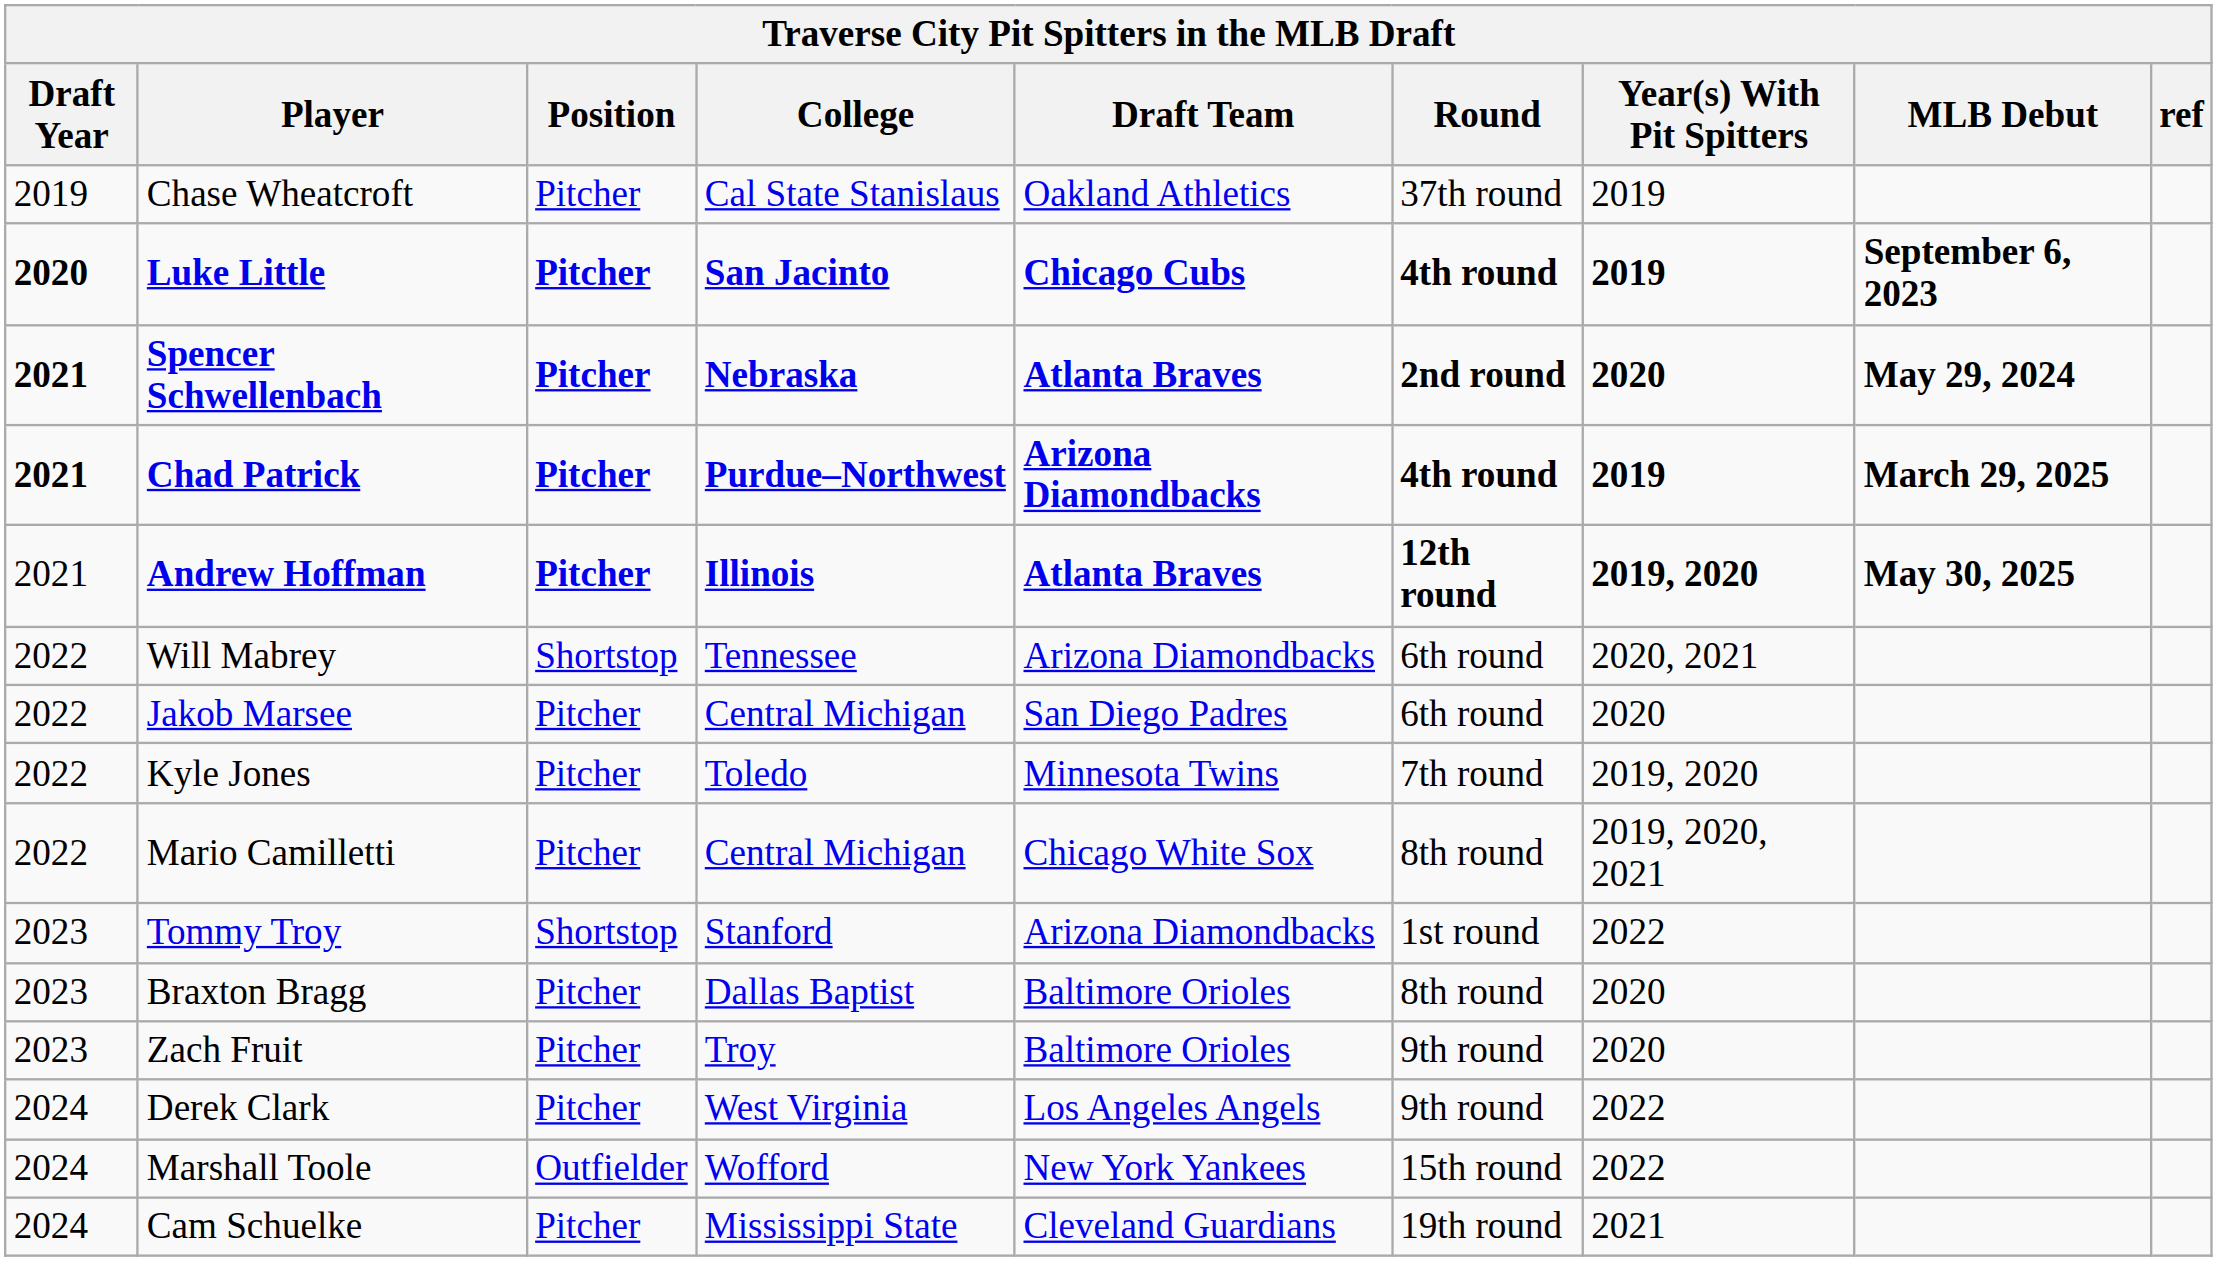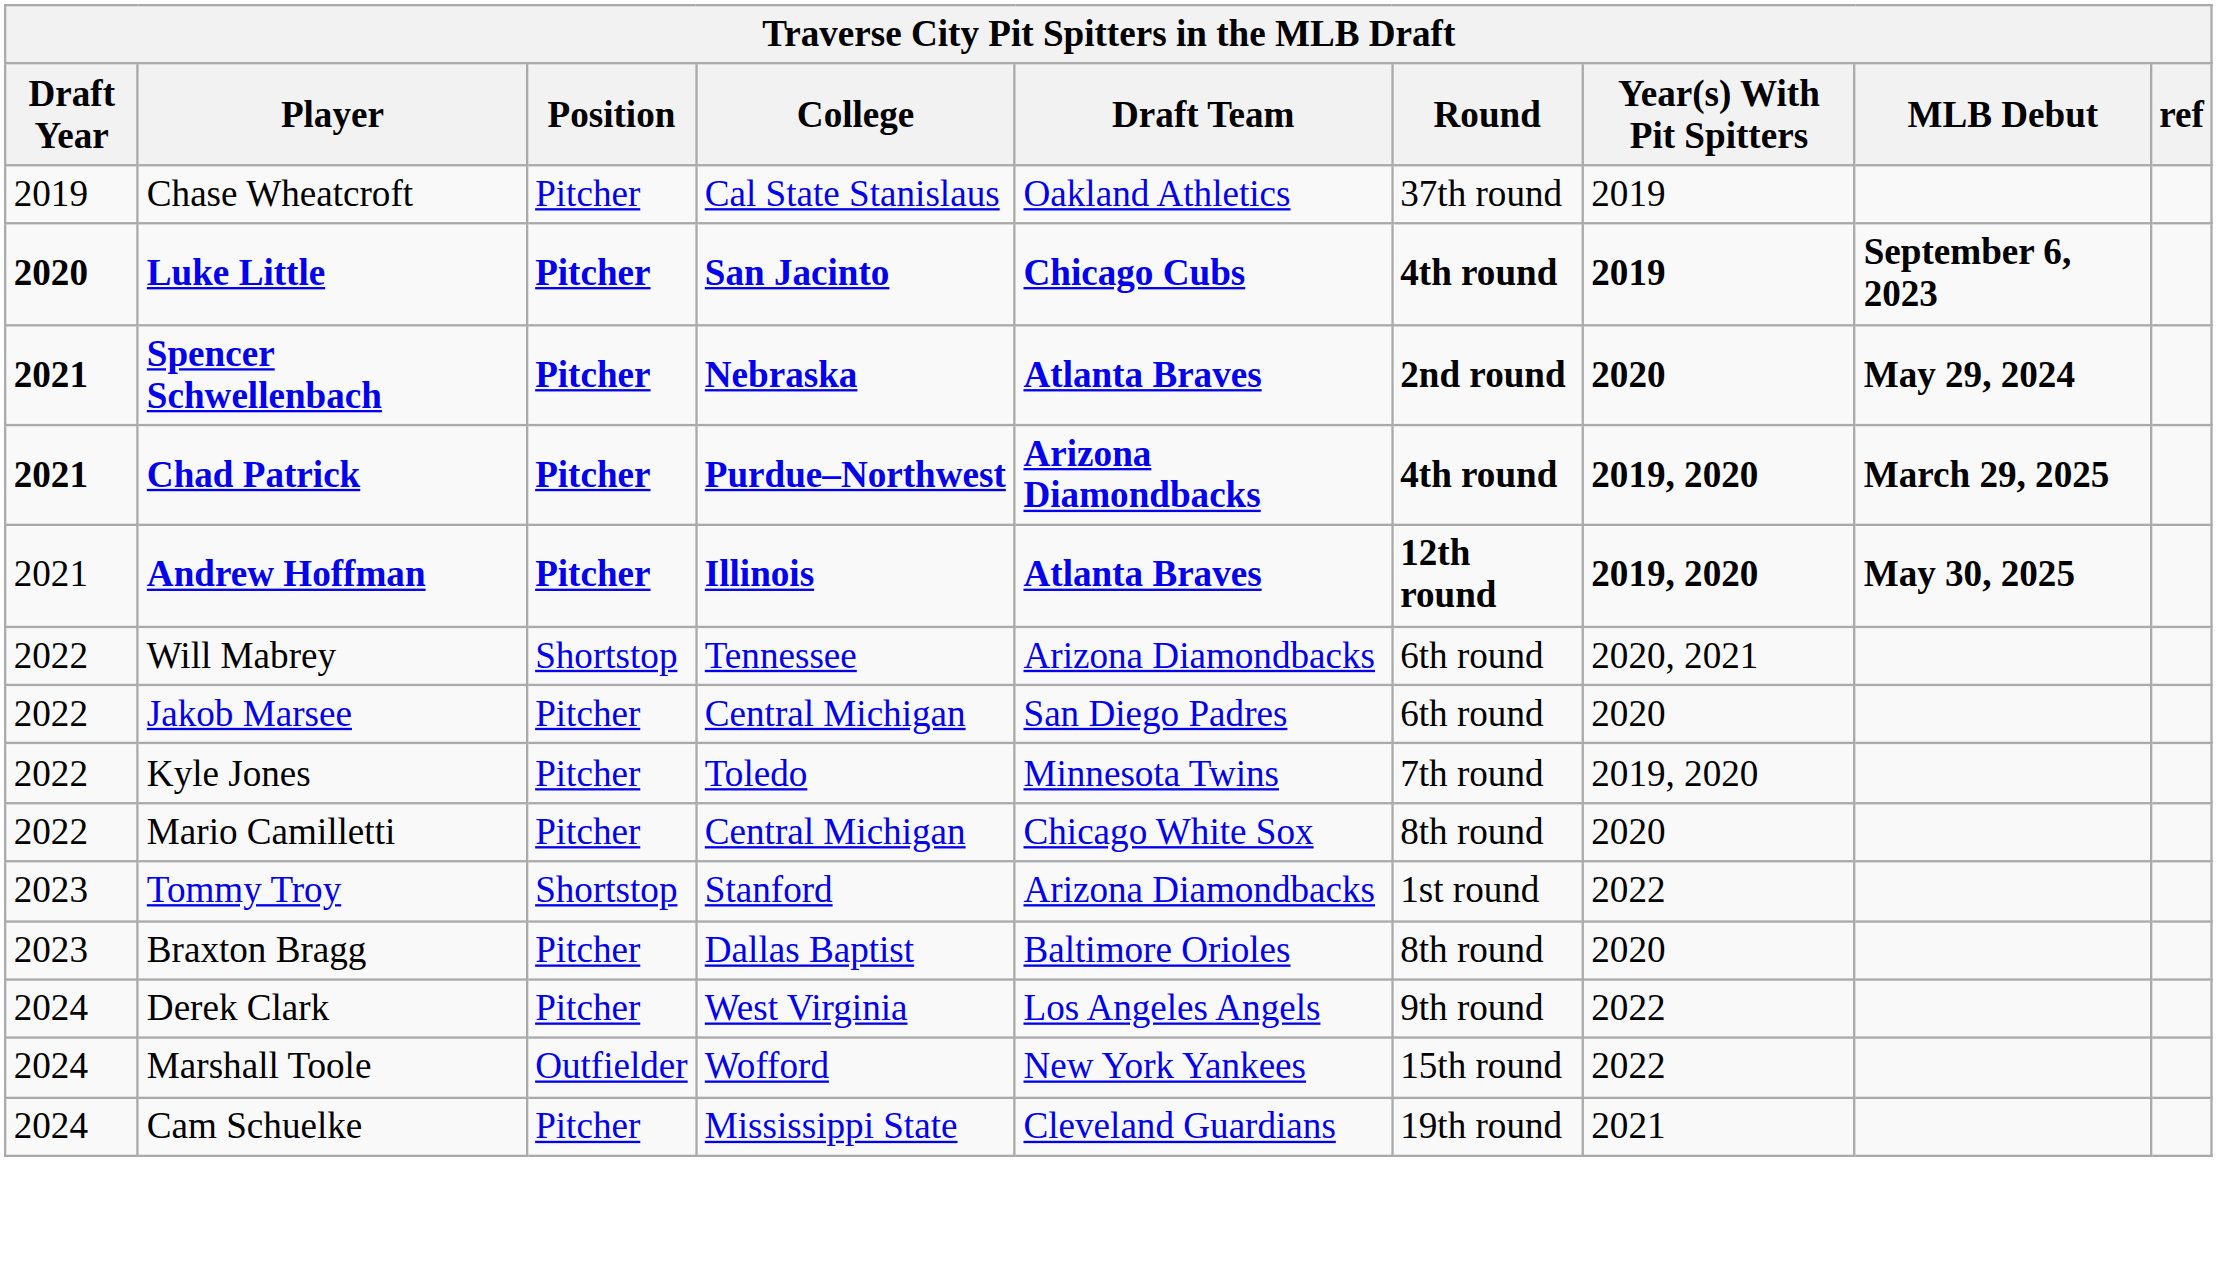 <table class="wikitable">
 <tr>
 <th colspan="9" align="center"><strong>Traverse City Pit Spitters in the MLB Draft</strong></th>
 </tr>
 <tr>
 <th style="width:50px;">Draft Year</th>
 <th style="width:160px;">Player</th>
 <th style="width:50px;">Position</th>
 <th style="width:130px;">College</th>
 <th style="width:155px;">Draft Team</th>
 <th style="width:75px;">Round</th>
 <th style="width:110px;">Year(s) With Pit Spitters</th>
 <th style="width:120px;">MLB Debut</th>
 <th style="width:10px;">ref</th>
 </tr>
 <tr>
 <td>2019</td>
 <td>Chase Wheatcroft</td>
 <td><a href='#'>Pitcher</a></td>
 <td><a href='#'>Cal State Stanislaus</a></td>
 <td><a href='#'>Oakland Athletics</a></td>
 <td>37th round</td>
 <td>2019</td>
 <td></td>
 <td></td>
 </tr>
 <tr>
 <td><strong>2020</strong></td>
 <td><strong><a href='#'>Luke Little</a></strong></td>
 <td><strong><a href='#'>Pitcher</a></strong></td>
 <td><strong><a href='#'>San Jacinto</a></strong></td>
 <td><strong><a href='#'>Chicago Cubs</a></strong></td>
 <td><strong>4th round</strong></td>
 <td><strong>2019</strong></td>
 <td><strong>September 6, 2023</strong></td>
 <td></td>
 </tr>
 <tr>
 <td><strong>2021</strong></td>
 <td><strong><a href='#'>Spencer Schwellenbach</a></strong></td>
 <td><strong><a href='#'>Pitcher</a></strong></td>
 <td><strong><a href='#'>Nebraska</a></strong></td>
 <td><strong><a href='#'>Atlanta Braves</a></strong></td>
 <td><strong>2nd round</strong></td>
 <td><strong>2020</strong></td>
 <td><strong>May 29, 2024</strong></td>
 <td></td>
 </tr>
 <tr>
 <td><strong>2021</strong></td>
 <td><strong><a href='#'>Chad Patrick</a></strong></td>
 <td><strong><a href='#'>Pitcher</a></strong></td>
 <td><strong><a href='#'>Purdue–Northwest</a></strong></td>
 <td><strong><a href='#'>Arizona Diamondbacks</a></strong></td>
 <td><strong>4th round</strong></td>
-<td><strong>2019</strong></td>
+<td><strong>2019, 2020</strong></td>
 <td><strong>March 29, 2025</strong></td>
 <td></td>
 </tr>
 <tr>
 <td>2021</td>
 <td><strong><a href='#'>Andrew Hoffman</a></strong></td>
 <td><strong><a href='#'>Pitcher</a></strong></td>
 <td><strong><a href='#'>Illinois</a></strong></td>
 <td><strong><a href='#'>Atlanta Braves</a></strong></td>
 <td><strong>12th round</strong></td>
 <td><strong>2019, 2020</strong></td>
 <td><strong>May 30, 2025</strong></td>
 <td></td>
 </tr>
 <tr>
 <td>2022</td>
 <td>Will Mabrey</td>
 <td><a href='#'>Shortstop</a></td>
 <td><a href='#'>Tennessee</a></td>
 <td><a href='#'>Arizona Diamondbacks</a></td>
 <td>6th round</td>
 <td>2020, 2021</td>
 <td></td>
 <td></td>
 </tr>
 <tr>
 <td>2022</td>
 <td><a href='#'>Jakob Marsee</a></td>
 <td><a href='#'>Pitcher</a></td>
 <td><a href='#'>Central Michigan</a></td>
 <td><a href='#'>San Diego Padres</a></td>
 <td>6th round</td>
 <td>2020</td>
 <td></td>
 <td></td>
 </tr>
 <tr>
 <td>2022</td>
 <td>Kyle Jones</td>
 <td><a href='#'>Pitcher</a></td>
 <td><a href='#'>Toledo</a></td>
 <td><a href='#'>Minnesota Twins</a></td>
 <td>7th round</td>
 <td>2019, 2020</td>
 <td></td>
 <td></td>
 </tr>
 <tr>
 <td>2022</td>
 <td>Mario Camilletti</td>
 <td><a href='#'>Pitcher</a></td>
 <td><a href='#'>Central Michigan</a></td>
 <td><a href='#'>Chicago White Sox</a></td>
 <td>8th round</td>
-<td>2019, 2020, 2021</td>
+<td>2020</td>
 <td></td>
 <td></td>
 </tr>
 <tr>
 <td>2023</td>
 <td><a href='#'>Tommy Troy</a></td>
 <td><a href='#'>Shortstop</a></td>
 <td><a href='#'>Stanford</a></td>
 <td><a href='#'>Arizona Diamondbacks</a></td>
 <td>1st round</td>
 <td>2022</td>
 <td></td>
 <td></td>
 </tr>
 <tr>
 <td>2023</td>
 <td>Braxton Bragg</td>
 <td><a href='#'>Pitcher</a></td>
 <td><a href='#'>Dallas Baptist</a></td>
 <td><a href='#'>Baltimore Orioles</a></td>
 <td>8th round</td>
-<td>2020</td>
-<td></td>
-<td></td>
-</tr>
-<tr>
-<td>2023</td>
-<td>Zach Fruit</td>
-<td><a href='#'>Pitcher</a></td>
-<td><a href='#'>Troy</a></td>
-<td><a href='#'>Baltimore Orioles</a></td>
-<td>9th round</td>
 <td>2020</td>
 <td></td>
 <td></td>
 </tr>
 <tr>
 <td>2024</td>
 <td>Derek Clark</td>
 <td><a href='#'>Pitcher</a></td>
 <td><a href='#'>West Virginia</a></td>
 <td><a href='#'>Los Angeles Angels</a></td>
 <td>9th round</td>
 <td>2022</td>
 <td></td>
 <td></td>
 </tr>
 <tr>
 <td>2024</td>
 <td>Marshall Toole</td>
 <td><a href='#'>Outfielder</a></td>
 <td><a href='#'>Wofford</a></td>
 <td><a href='#'>New York Yankees</a></td>
 <td>15th round</td>
 <td>2022</td>
 <td></td>
 <td></td>
 </tr>
 <tr>
 <td>2024</td>
 <td>Cam Schuelke</td>
 <td><a href='#'>Pitcher</a></td>
 <td><a href='#'>Mississippi State</a></td>
 <td><a href='#'>Cleveland Guardians</a></td>
 <td>19th round</td>
 <td>2021</td>
 <td></td>
 <td></td>
 </tr>
 </table>
